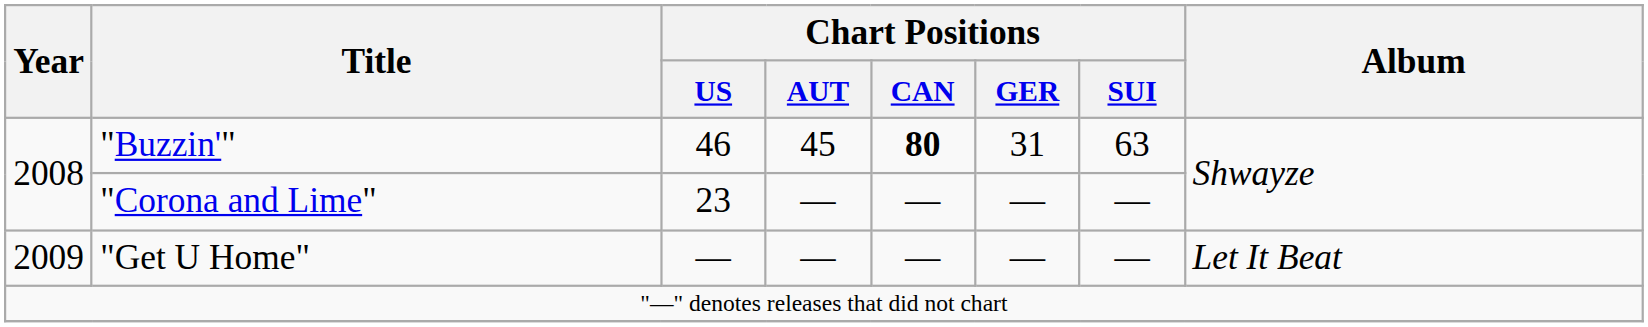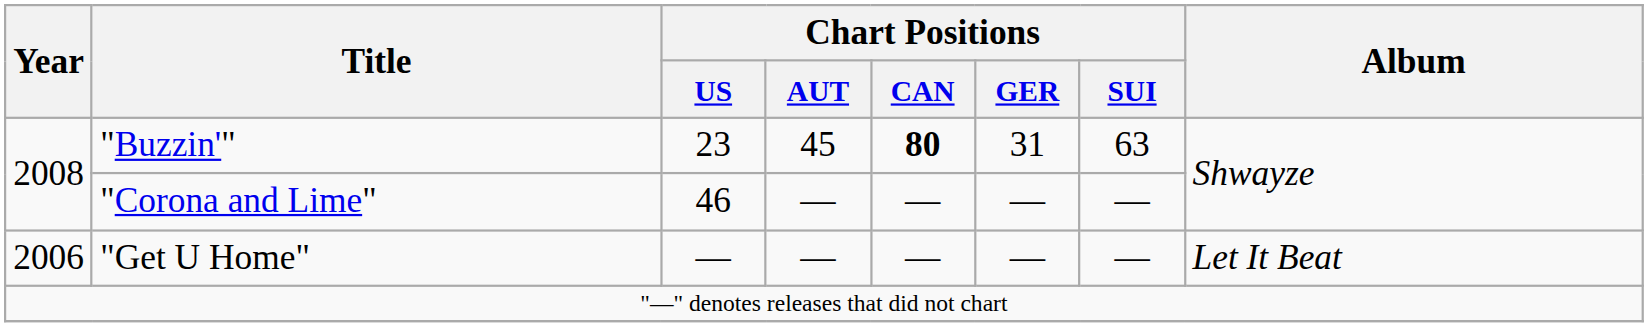 <table class="wikitable">
 <tr>
 <th width="30" rowspan="2"><strong>Year</strong></th>
 <th width="250" rowspan="2"><strong>Title</strong></th>
 <th colspan="5"><strong>Chart Positions</strong></th>
 <th width="200" rowspan="2"><strong>Album</strong></th>
 </tr>
 <tr>
 <th width="40"><small><a href='#'>US</a></small></th>
 <th width="40"><small><a href='#'>AUT</a></small></th>
 <th width="40"><small><a href='#'>CAN</a></small></th>
 <th width="40"><small><a href='#'>GER</a></small></th>
 <th width="40"><small><a href='#'>SUI</a></small></th>
 </tr>
 <tr>
 <td align="center" rowspan="2">2008</td>
 <td align="left">"<a href='#'>Buzzin'</a>"</td>
-<td align="center">46</td>
+<td align="center">23</td>
 <td align="center">45</td>
 <td align="center"><strong>80</strong></td>
 <td align="center">31</td>
 <td align="center">63</td>
 <td align="left" rowspan="2"><em>Shwayze</em></td>
 </tr>
 <tr>
 <td align="left">"<a href='#'>Corona and Lime</a>"</td>
-<td align="center">23</td>
+<td align="center">46</td>
 <td align="center">—</td>
 <td align="center">—</td>
 <td align="center">—</td>
 <td align="center">—</td>
 </tr>
 <tr>
-<td align="center" rowspam="1">2009</td>
+<td align="center" rowspam="1">2006</td>
 <td align="left">"Get U Home"</td>
 <td align="center">—</td>
 <td align="center">—</td>
 <td align="center">—</td>
 <td align="center">—</td>
 <td align="center">—</td>
 <td align="left" rowspan="1"><em>Let It Beat</em></td>
 </tr>
 <tr>
 <td align="center" colspan="15" style="font-size:8pt">"—" denotes releases that did not chart</td>
 </tr>
 <tr>
 </tr>
 </table>
